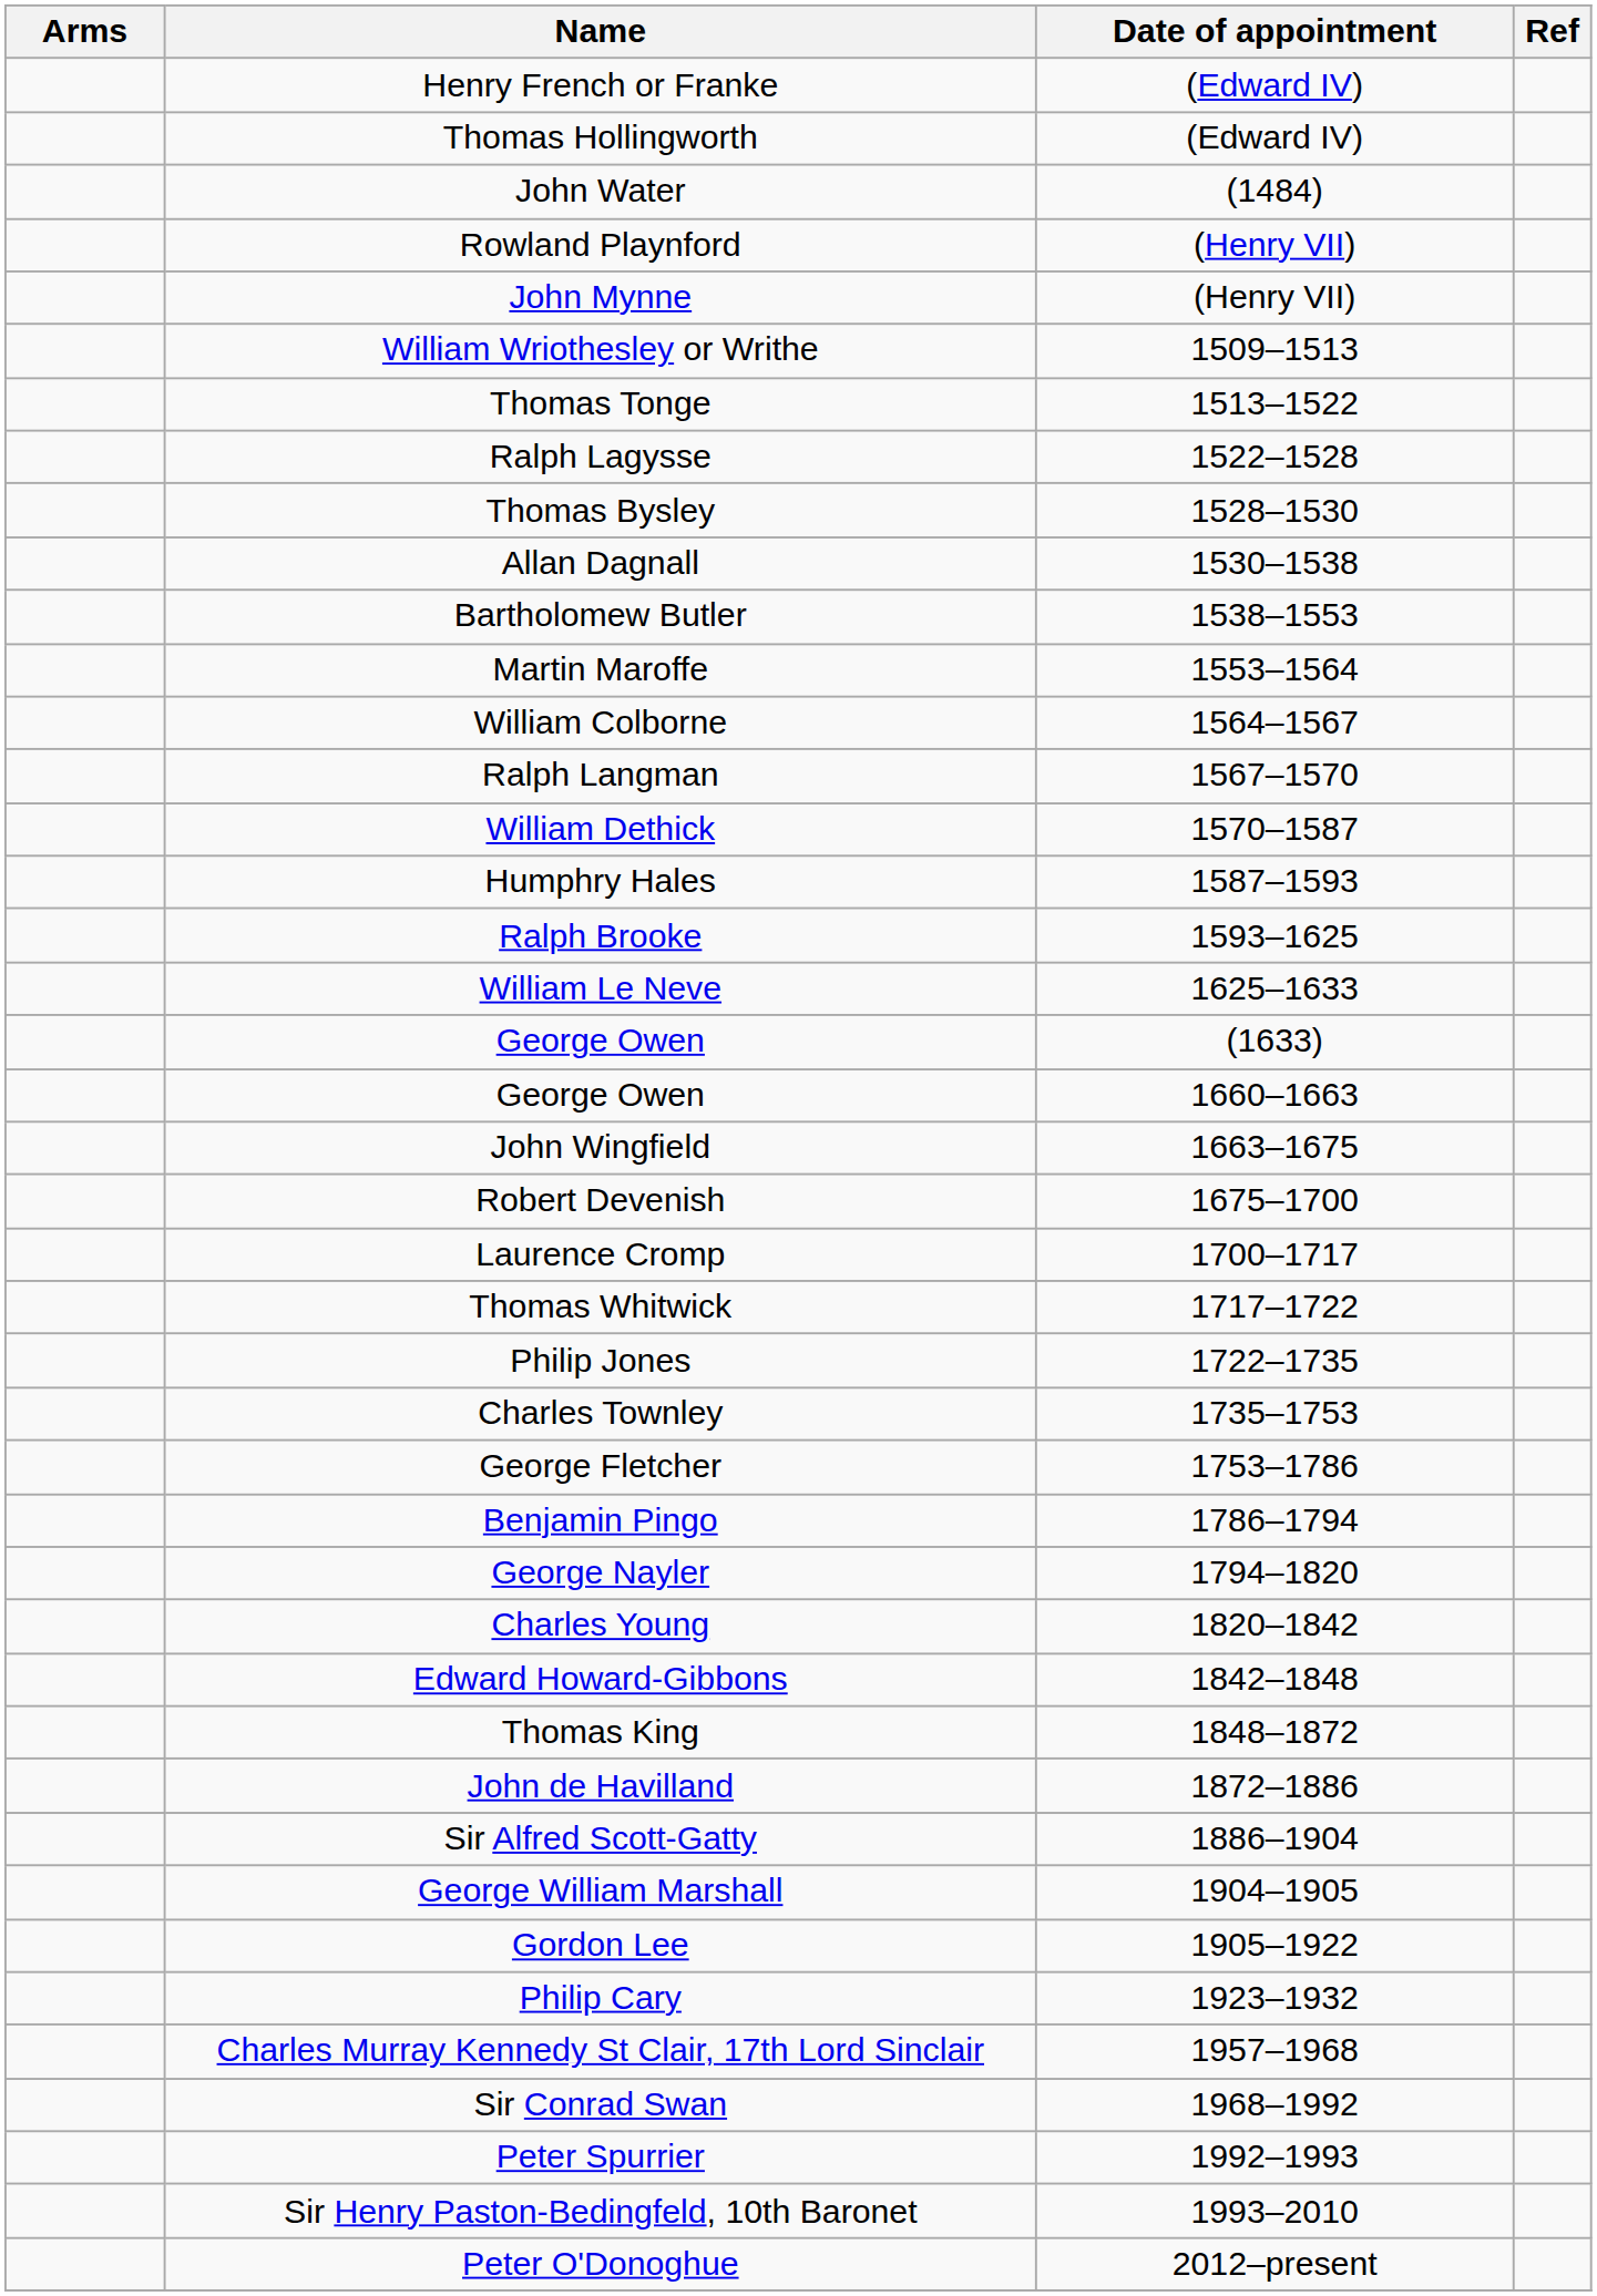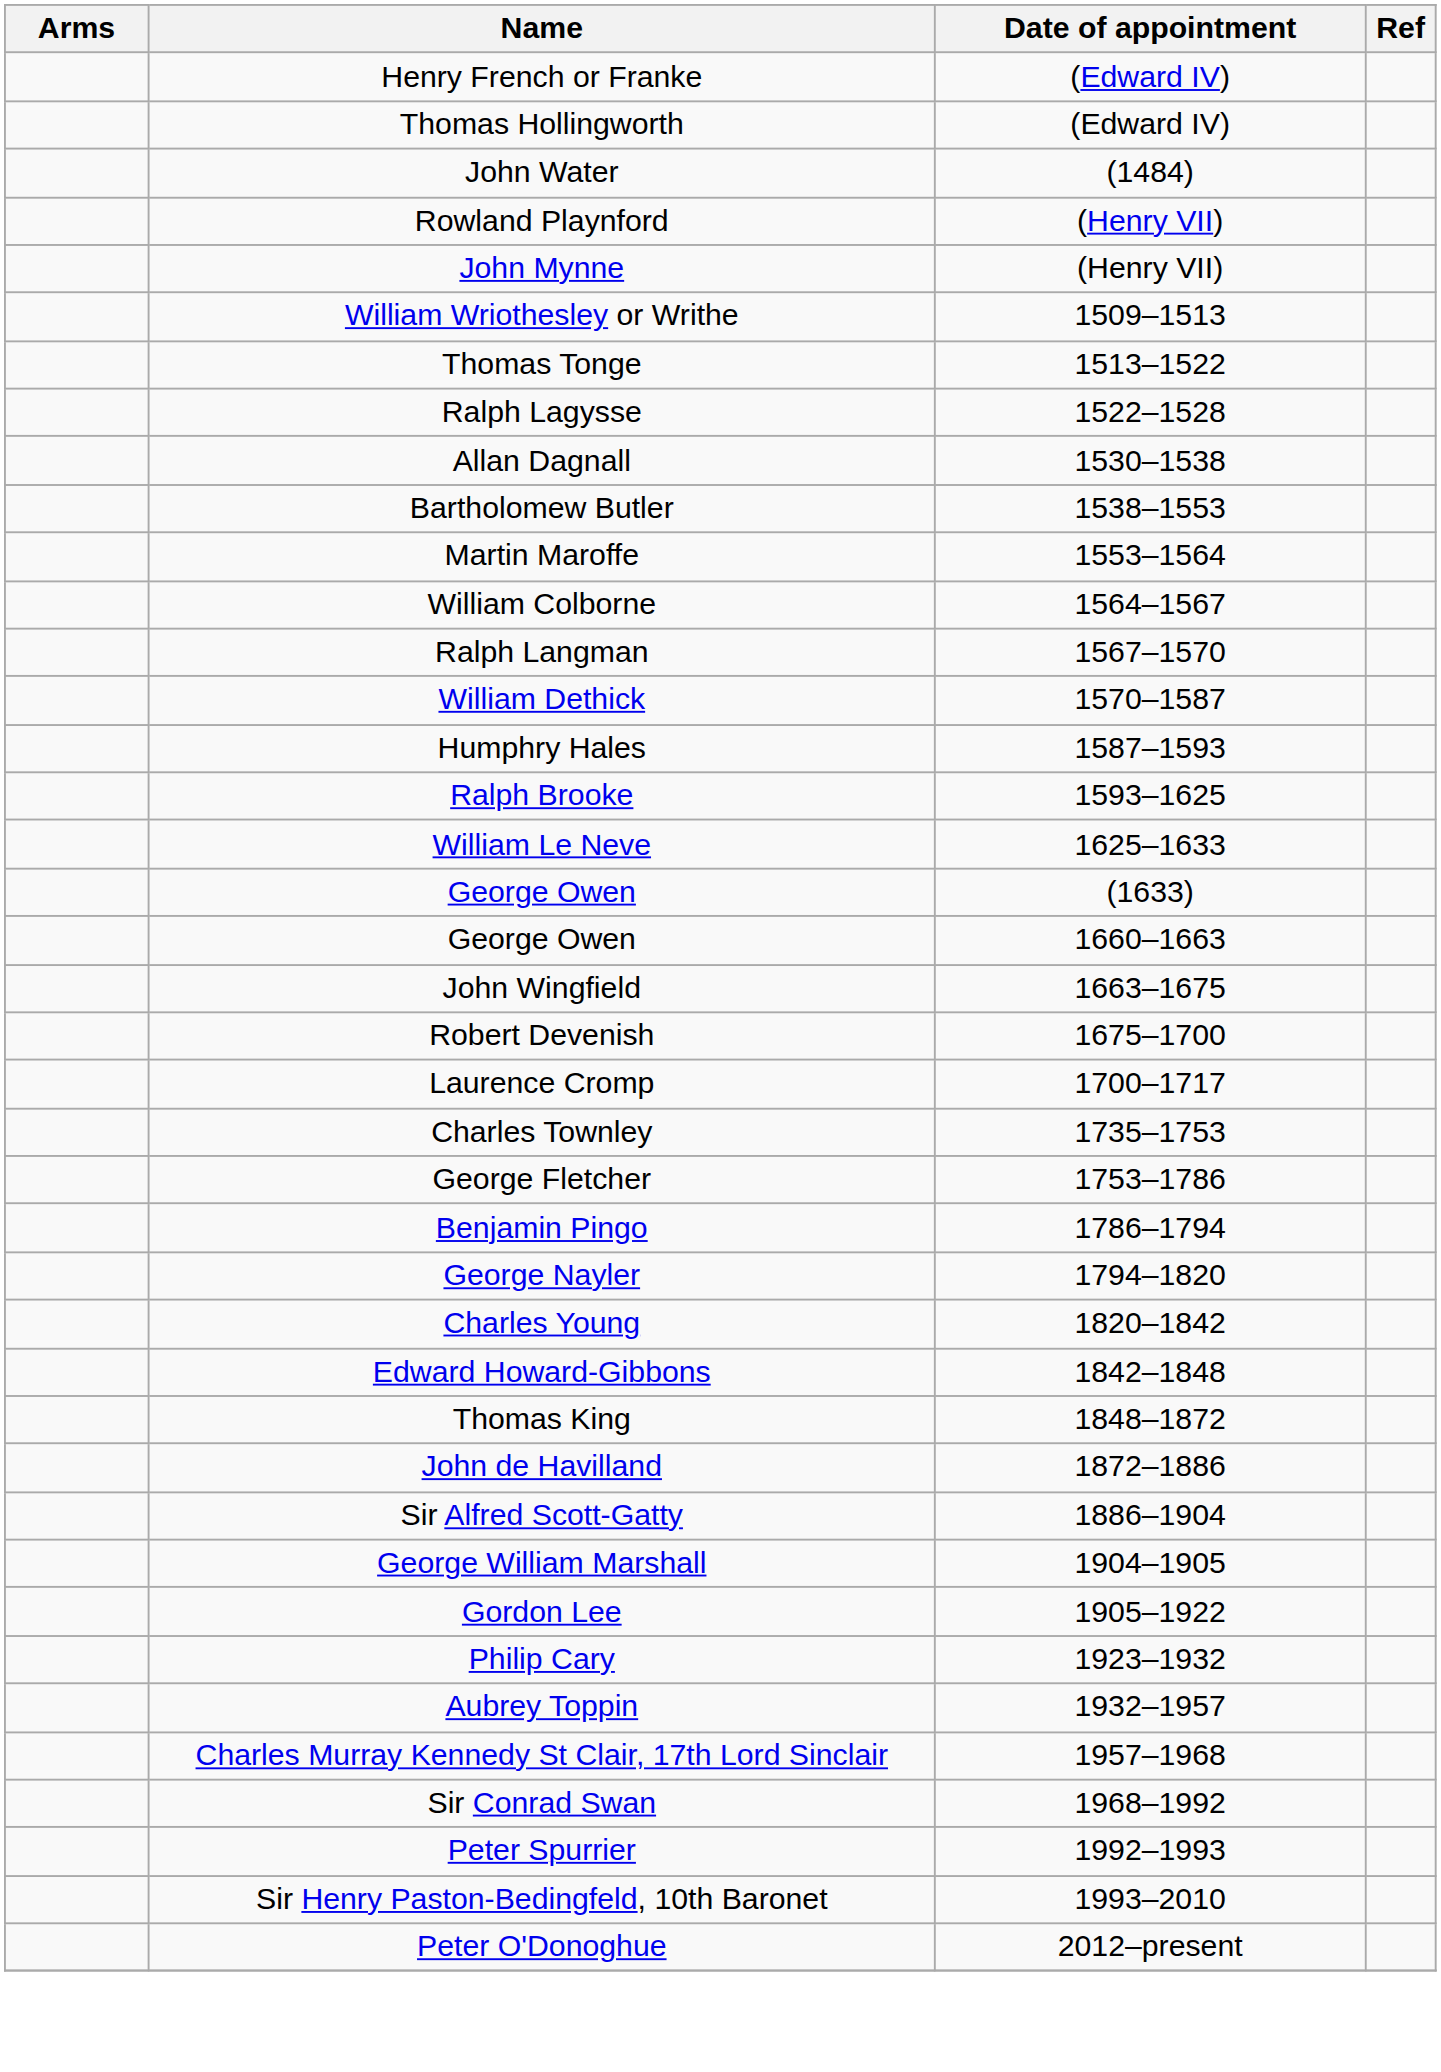 <table class="wikitable" style="text-align:center; width:60%">
 <tr>
 <th>Arms</th>
 <th style="width:55%">Name</th>
 <th style="width:30%">Date of appointment</th>
 <th style="width:5%">Ref</th>
 </tr>
 <tr>
 <td></td>
 <td>Henry French or Franke</td>
 <td>(<a href='#'>Edward IV</a>)</td>
 <td></td>
 </tr>
 <tr>
 <td></td>
 <td>Thomas Hollingworth</td>
 <td>(Edward IV)</td>
 <td></td>
 </tr>
 <tr>
 <td></td>
 <td>John Water</td>
 <td>(1484)</td>
 <td></td>
 </tr>
 <tr>
 <td></td>
 <td>Rowland Playnford</td>
 <td>(<a href='#'>Henry VII</a>)</td>
 <td></td>
 </tr>
 <tr>
 <td></td>
 <td><a href='#'>John Mynne</a></td>
 <td>(Henry VII)</td>
 <td></td>
 </tr>
 <tr>
 <td></td>
 <td><a href='#'>William Wriothesley</a> or Writhe</td>
 <td>1509–1513</td>
 <td></td>
 </tr>
 <tr>
 <td></td>
 <td>Thomas Tonge</td>
 <td>1513–1522</td>
 <td></td>
 </tr>
 <tr>
 <td></td>
 <td>Ralph Lagysse</td>
 <td>1522–1528</td>
-<td></td>
-</tr>
-<tr>
-<td></td>
-<td>Thomas Bysley</td>
-<td>1528–1530</td>
 <td></td>
 </tr>
 <tr>
 <td></td>
 <td>Allan Dagnall</td>
 <td>1530–1538</td>
 <td></td>
 </tr>
 <tr>
 <td></td>
 <td>Bartholomew Butler</td>
 <td>1538–1553</td>
 <td></td>
 </tr>
 <tr>
 <td></td>
 <td>Martin Maroffe</td>
 <td>1553–1564</td>
 <td></td>
 </tr>
 <tr>
 <td></td>
 <td>William Colborne</td>
 <td>1564–1567</td>
 <td></td>
 </tr>
 <tr>
 <td></td>
 <td>Ralph Langman</td>
 <td>1567–1570</td>
 <td></td>
 </tr>
 <tr>
 <td></td>
 <td><a href='#'>William Dethick</a></td>
 <td>1570–1587</td>
 <td></td>
 </tr>
 <tr>
 <td></td>
 <td>Humphry Hales</td>
 <td>1587–1593</td>
 <td></td>
 </tr>
 <tr>
 <td></td>
 <td><a href='#'>Ralph Brooke</a></td>
 <td>1593–1625</td>
 <td></td>
 </tr>
 <tr>
 <td></td>
 <td><a href='#'>William Le Neve</a></td>
 <td>1625–1633</td>
 <td></td>
 </tr>
 <tr>
 <td></td>
 <td><a href='#'>George Owen</a></td>
 <td>(1633)</td>
 <td></td>
 </tr>
 <tr>
 <td></td>
 <td>George Owen</td>
 <td>1660–1663</td>
 <td></td>
 </tr>
 <tr>
 <td></td>
 <td>John Wingfield</td>
 <td>1663–1675</td>
 <td></td>
 </tr>
 <tr>
 <td></td>
 <td>Robert Devenish</td>
 <td>1675–1700</td>
 <td></td>
 </tr>
 <tr>
 <td></td>
 <td>Laurence Cromp </td>
 <td>1700–1717</td>
 <td></td>
 </tr>
 <tr>
 <td></td>
-<td>Thomas Whitwick</td>
-<td>1717–1722</td>
-<td></td>
-</tr>
-<tr>
-<td></td>
-<td>Philip Jones</td>
-<td>1722–1735</td>
-<td></td>
-</tr>
-<tr>
-<td></td>
 <td>Charles Townley</td>
 <td>1735–1753</td>
 <td></td>
 </tr>
 <tr>
 <td></td>
 <td>George Fletcher</td>
 <td>1753–1786</td>
 <td></td>
 </tr>
 <tr>
 <td></td>
 <td><a href='#'>Benjamin Pingo</a></td>
 <td>1786–1794</td>
 <td></td>
 </tr>
 <tr>
 <td></td>
 <td><a href='#'>George Nayler</a></td>
 <td>1794–1820</td>
 <td></td>
 </tr>
 <tr>
 <td></td>
 <td><a href='#'>Charles Young</a></td>
 <td>1820–1842</td>
 <td></td>
 </tr>
 <tr>
 <td></td>
 <td><a href='#'>Edward Howard-Gibbons</a></td>
 <td>1842–1848</td>
 <td></td>
 </tr>
 <tr>
 <td></td>
 <td>Thomas King</td>
 <td>1848–1872</td>
 <td></td>
 </tr>
 <tr>
 <td></td>
 <td><a href='#'>John de Havilland</a></td>
 <td>1872–1886</td>
 <td></td>
 </tr>
 <tr>
 <td></td>
 <td>Sir <a href='#'>Alfred Scott-Gatty</a></td>
 <td>1886–1904</td>
 <td></td>
 </tr>
 <tr>
 <td></td>
 <td><a href='#'>George William Marshall</a></td>
 <td>1904–1905</td>
 <td></td>
 </tr>
 <tr>
 <td></td>
 <td><a href='#'>Gordon Lee</a></td>
 <td>1905–1922</td>
 <td></td>
 </tr>
 <tr>
 <td></td>
 <td><a href='#'>Philip Cary</a></td>
 <td>1923–1932</td>
 <td></td>
 </tr>
 <tr>
 <td></td>
+<td><a href='#'>Aubrey Toppin</a></td>
+<td>1932–1957</td>
+<td></td>
+</tr>
+<tr>
+<td></td>
 <td><a href='#'>Charles Murray Kennedy St Clair, 17th Lord Sinclair</a></td>
 <td>1957–1968</td>
 <td></td>
 </tr>
 <tr>
 <td></td>
 <td>Sir <a href='#'>Conrad Swan</a></td>
 <td>1968–1992</td>
 <td></td>
 </tr>
 <tr>
 <td></td>
 <td><a href='#'>Peter Spurrier</a></td>
 <td>1992–1993</td>
 <td></td>
 </tr>
 <tr>
 <td></td>
 <td>Sir <a href='#'>Henry Paston-Bedingfeld</a>, 10th Baronet</td>
 <td>1993–2010</td>
 <td></td>
 </tr>
 <tr>
 <td></td>
 <td><a href='#'>Peter O'Donoghue</a></td>
 <td>2012–present</td>
 <td></td>
 </tr>
 <tr>
 </tr>
 </table>
